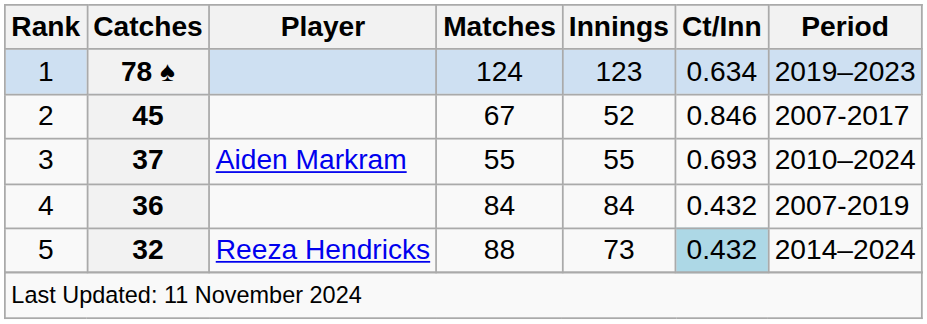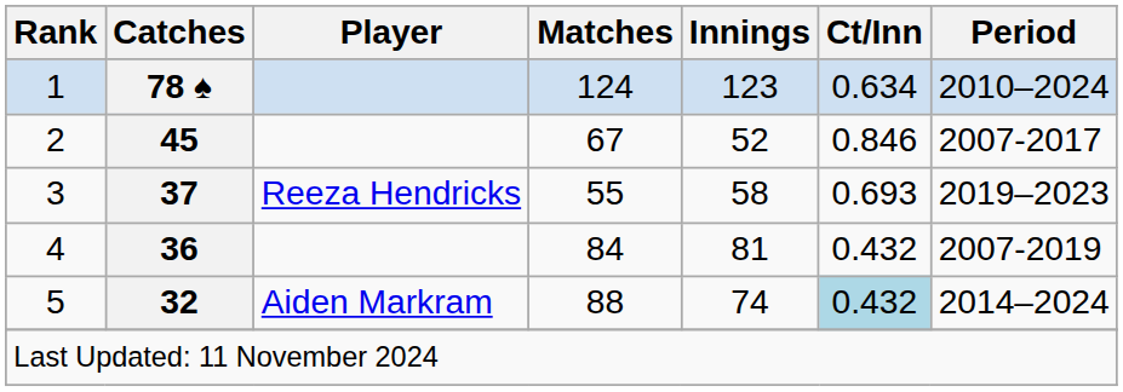 <table class="wikitable plainrowheaders sortable">
 <tr>
 <th scope=col>Rank</th>
 <th scope=col>Catches</th>
 <th scope=col>Player</th>
 <th scope=col>Matches</th>
 <th scope=col>Innings</th>
 <th scope=col>Ct/Inn</th>
 <th scope=col>Period</th>
 </tr>
 <tr bgcolor=#cee0f2>
 <td align=center>1</td>
 <th scope=row style=text-align:center;>78 ♠</th>
 <td></td>
 <td align=center>124</td>
 <td align=center>123</td>
 <td align=center>0.634</td>
-<td>2019–2023</td>
+<td>2010–2024</td>
 </tr>
 <tr>
 <td align=center>2</td>
 <th scope=row style=text-align:center;>45</th>
 <td></td>
 <td align=center>67</td>
 <td align=center>52</td>
 <td align=center>0.846</td>
 <td>2007-2017</td>
 </tr>
 <tr>
 <td align=center>3</td>
 <th scope=row style=text-align:center;>37</th>
-<td><a href='#'>Aiden Markram</a></td>
+<td><a href='#'>Reeza Hendricks</a></td>
 <td align=center>55</td>
-<td align=center>55</td>
+<td align=center>58</td>
 <td align=center>0.693</td>
-<td>2010–2024</td>
+<td>2019–2023</td>
 </tr>
 <tr>
 <td align=center>4</td>
 <th scope=row style=text-align:center;>36</th>
 <td></td>
 <td align=center>84</td>
-<td align=center>84</td>
+<td align=center>81</td>
 <td align=center>0.432</td>
 <td>2007-2019</td>
 </tr>
 <tr>
 <td align=center>5</td>
 <th scope=row style=text-align:center;>32</th>
-<td><a href='#'>Reeza Hendricks</a></td>
+<td><a href='#'>Aiden Markram</a></td>
 <td align=center>88</td>
-<td align=center>73</td>
+<td align=center>74</td>
 <td align=center style="background: lightblue;">0.432</td>
 <td>2014–2024</td>
 </tr>
 <tr>
 </tr>
 <tr class=sortbottom>
 <td colspan=7><small>Last Updated: 11 November 2024</small></td>
 </tr>
 </table>
